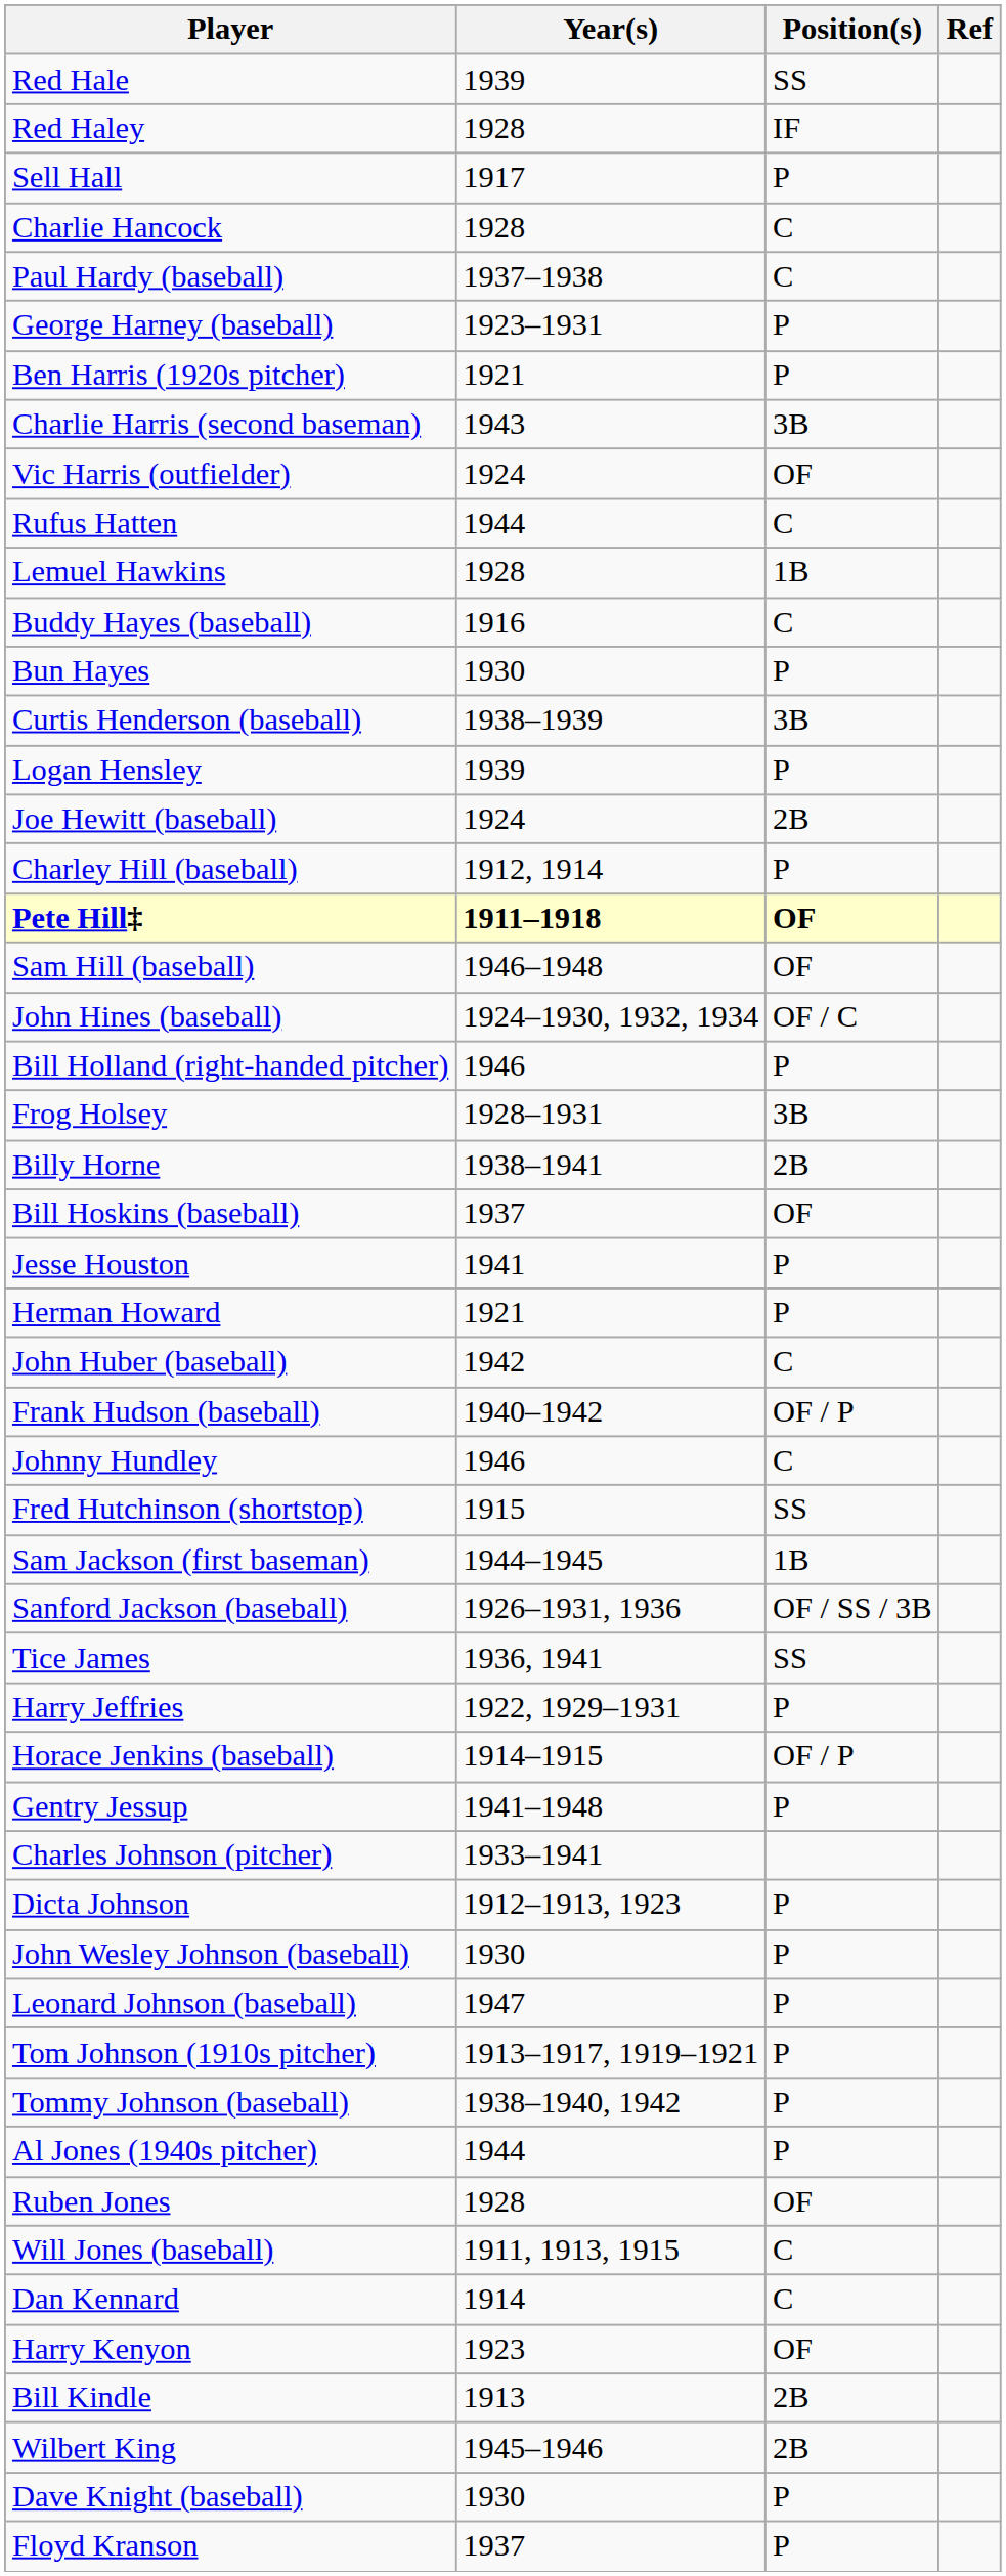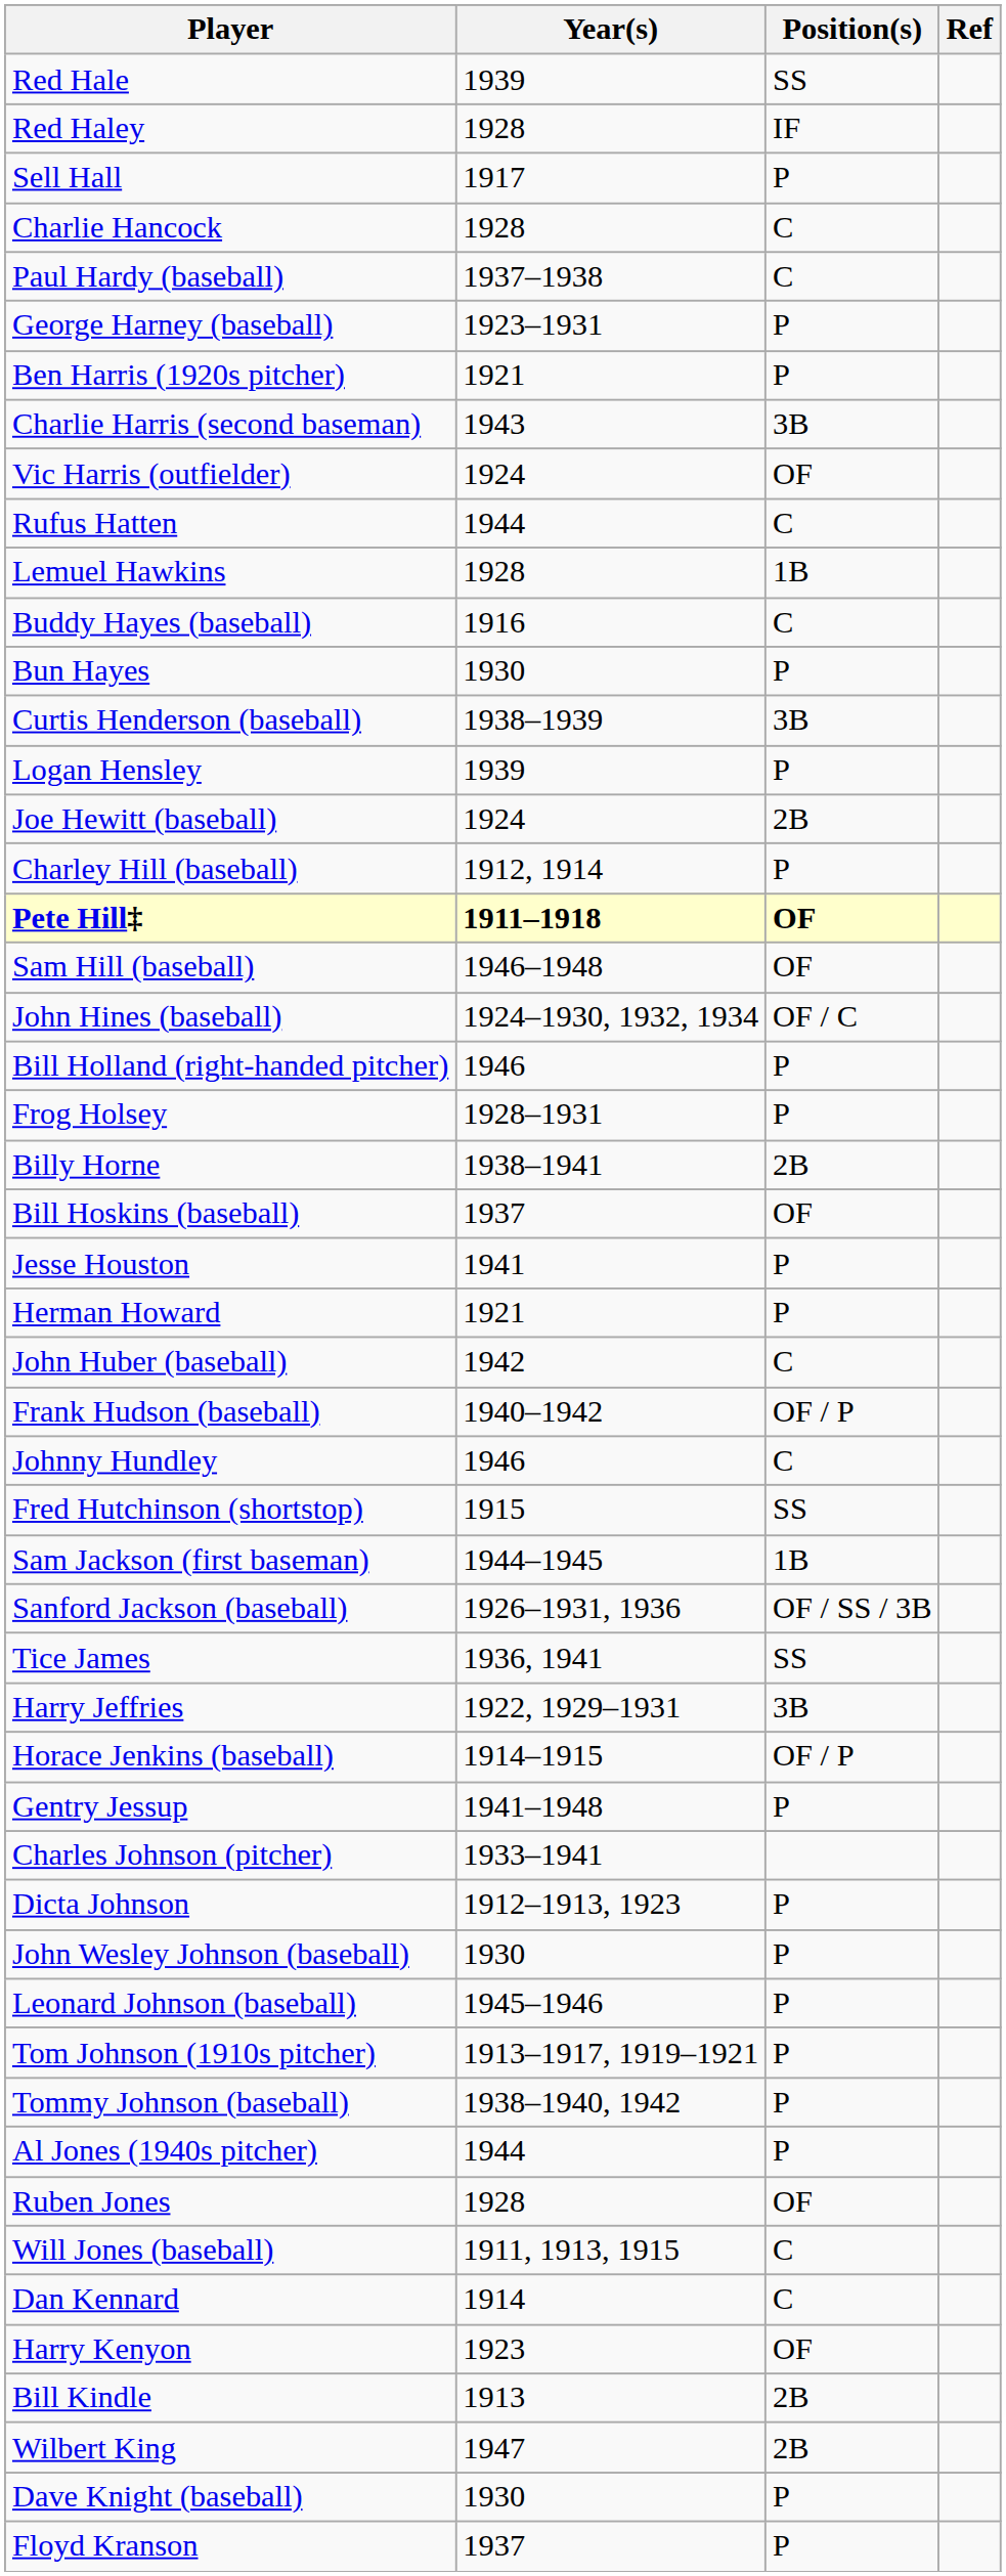 <table class="wikitable">
 <tr>
 <th>Player</th>
 <th>Year(s)</th>
 <th>Position(s)</th>
 <th>Ref</th>
 </tr>
 <tr>
 <td><a href='#'>Red Hale</a></td>
 <td>1939</td>
 <td>SS</td>
 <td></td>
 </tr>
 <tr>
 <td><a href='#'>Red Haley</a></td>
 <td>1928</td>
 <td>IF</td>
 <td></td>
 </tr>
 <tr>
 <td><a href='#'>Sell Hall</a></td>
 <td>1917</td>
 <td>P</td>
 <td></td>
 </tr>
 <tr>
 <td><a href='#'>Charlie Hancock</a></td>
 <td>1928</td>
 <td>C</td>
 <td></td>
 </tr>
 <tr>
 <td><a href='#'>Paul Hardy (baseball)</a></td>
 <td>1937–1938</td>
 <td>C</td>
 <td></td>
 </tr>
 <tr>
 <td><a href='#'>George Harney (baseball)</a></td>
 <td>1923–1931</td>
 <td>P</td>
 <td></td>
 </tr>
 <tr>
 <td><a href='#'>Ben Harris (1920s pitcher)</a></td>
 <td>1921</td>
 <td>P</td>
 <td></td>
 </tr>
 <tr>
 <td><a href='#'>Charlie Harris (second baseman)</a></td>
 <td>1943</td>
 <td>3B</td>
 <td></td>
 </tr>
 <tr>
 <td><a href='#'>Vic Harris (outfielder)</a></td>
 <td>1924</td>
 <td>OF</td>
 <td></td>
 </tr>
 <tr>
 <td><a href='#'>Rufus Hatten</a></td>
 <td>1944</td>
 <td>C</td>
 <td></td>
 </tr>
 <tr>
 <td><a href='#'>Lemuel Hawkins</a></td>
 <td>1928</td>
 <td>1B</td>
 <td></td>
 </tr>
 <tr>
 <td><a href='#'>Buddy Hayes (baseball)</a></td>
 <td>1916</td>
 <td>C</td>
 <td></td>
 </tr>
 <tr>
 <td><a href='#'>Bun Hayes</a></td>
 <td>1930</td>
 <td>P</td>
 <td></td>
 </tr>
 <tr>
 <td><a href='#'>Curtis Henderson (baseball)</a></td>
 <td>1938–1939</td>
 <td>3B</td>
 <td></td>
 </tr>
 <tr>
 <td><a href='#'>Logan Hensley</a></td>
 <td>1939</td>
 <td>P</td>
 <td></td>
 </tr>
 <tr>
 <td><a href='#'>Joe Hewitt (baseball)</a></td>
 <td>1924</td>
 <td>2B</td>
 <td></td>
 </tr>
 <tr>
 <td><a href='#'>Charley Hill (baseball)</a></td>
 <td>1912, 1914</td>
 <td>P</td>
 <td></td>
 </tr>
 <tr style="background:#FFFFCC;">
 <td><strong><a href='#'>Pete Hill</a>‡</strong></td>
 <td><strong>1911–1918</strong></td>
 <td><strong>OF</strong></td>
 <td><strong></strong></td>
 </tr>
 <tr>
 <td><a href='#'>Sam Hill (baseball)</a></td>
 <td>1946–1948</td>
 <td>OF</td>
 <td></td>
 </tr>
 <tr>
 <td><a href='#'>John Hines (baseball)</a></td>
 <td>1924–1930, 1932, 1934</td>
 <td>OF / C</td>
 <td></td>
 </tr>
 <tr>
 <td><a href='#'>Bill Holland (right-handed pitcher)</a></td>
 <td>1946</td>
 <td>P</td>
 <td></td>
 </tr>
 <tr>
 <td><a href='#'>Frog Holsey</a></td>
 <td>1928–1931</td>
-<td>3B</td>
+<td>P</td>
 <td></td>
 </tr>
 <tr>
 <td><a href='#'>Billy Horne</a></td>
 <td>1938–1941</td>
 <td>2B</td>
 <td></td>
 </tr>
 <tr>
 <td><a href='#'>Bill Hoskins (baseball)</a></td>
 <td>1937</td>
 <td>OF</td>
 <td></td>
 </tr>
 <tr>
 <td><a href='#'>Jesse Houston</a></td>
 <td>1941</td>
 <td>P</td>
 <td></td>
 </tr>
 <tr>
 <td><a href='#'>Herman Howard</a></td>
 <td>1921</td>
 <td>P</td>
 <td></td>
 </tr>
 <tr>
 <td><a href='#'>John Huber (baseball)</a></td>
 <td>1942</td>
 <td>C</td>
 <td></td>
 </tr>
 <tr>
 <td><a href='#'>Frank Hudson (baseball)</a></td>
 <td>1940–1942</td>
 <td>OF / P</td>
 <td></td>
 </tr>
 <tr>
 <td><a href='#'>Johnny Hundley</a></td>
 <td>1946</td>
 <td>C</td>
 <td></td>
 </tr>
 <tr>
 <td><a href='#'>Fred Hutchinson (shortstop)</a></td>
 <td>1915</td>
 <td>SS</td>
 <td></td>
 </tr>
 <tr>
 <td><a href='#'>Sam Jackson (first baseman)</a></td>
 <td>1944–1945</td>
 <td>1B</td>
 <td></td>
 </tr>
 <tr>
 <td><a href='#'>Sanford Jackson (baseball)</a></td>
 <td>1926–1931, 1936</td>
 <td>OF / SS / 3B</td>
 <td></td>
 </tr>
 <tr>
 <td><a href='#'>Tice James</a></td>
 <td>1936, 1941</td>
 <td>SS</td>
 <td></td>
 </tr>
 <tr>
 <td><a href='#'>Harry Jeffries</a></td>
 <td>1922, 1929–1931</td>
-<td>P</td>
+<td>3B</td>
 <td></td>
 </tr>
 <tr>
 <td><a href='#'>Horace Jenkins (baseball)</a></td>
 <td>1914–1915</td>
 <td>OF / P</td>
 <td></td>
 </tr>
 <tr>
 <td><a href='#'>Gentry Jessup</a></td>
 <td>1941–1948</td>
 <td>P</td>
 <td></td>
 </tr>
 <tr>
 <td><a href='#'>Charles Johnson (pitcher)</a></td>
 <td>1933–1941</td>
 <td></td>
 <td></td>
 </tr>
 <tr>
 <td><a href='#'>Dicta Johnson</a></td>
 <td>1912–1913, 1923</td>
 <td>P</td>
 <td></td>
 </tr>
 <tr>
 <td><a href='#'>John Wesley Johnson (baseball)</a></td>
 <td>1930</td>
 <td>P</td>
 <td></td>
 </tr>
 <tr>
 <td><a href='#'>Leonard Johnson (baseball)</a></td>
-<td>1947</td>
+<td>1945–1946</td>
 <td>P</td>
 <td></td>
 </tr>
 <tr>
 <td><a href='#'>Tom Johnson (1910s pitcher)</a></td>
 <td>1913–1917, 1919–1921</td>
 <td>P</td>
 <td></td>
 </tr>
 <tr>
 <td><a href='#'>Tommy Johnson (baseball)</a></td>
 <td>1938–1940, 1942</td>
 <td>P</td>
 <td></td>
 </tr>
 <tr>
 <td><a href='#'>Al Jones (1940s pitcher)</a></td>
 <td>1944</td>
 <td>P</td>
 <td></td>
 </tr>
 <tr>
 <td><a href='#'>Ruben Jones</a></td>
 <td>1928</td>
 <td>OF</td>
 <td></td>
 </tr>
 <tr>
 <td><a href='#'>Will Jones (baseball)</a></td>
 <td>1911, 1913, 1915</td>
 <td>C</td>
 <td></td>
 </tr>
 <tr>
 <td><a href='#'>Dan Kennard</a></td>
 <td>1914</td>
 <td>C</td>
 <td></td>
 </tr>
 <tr>
 <td><a href='#'>Harry Kenyon</a></td>
 <td>1923</td>
 <td>OF</td>
 <td></td>
 </tr>
 <tr>
 <td><a href='#'>Bill Kindle</a></td>
 <td>1913</td>
 <td>2B</td>
 <td></td>
 </tr>
 <tr>
 <td><a href='#'>Wilbert King</a></td>
-<td>1945–1946</td>
+<td>1947</td>
 <td>2B</td>
 <td></td>
 </tr>
 <tr>
 <td><a href='#'>Dave Knight (baseball)</a></td>
 <td>1930</td>
 <td>P</td>
 <td></td>
 </tr>
 <tr>
 <td><a href='#'>Floyd Kranson</a></td>
 <td>1937</td>
 <td>P</td>
 <td></td>
 </tr>
 </table>
